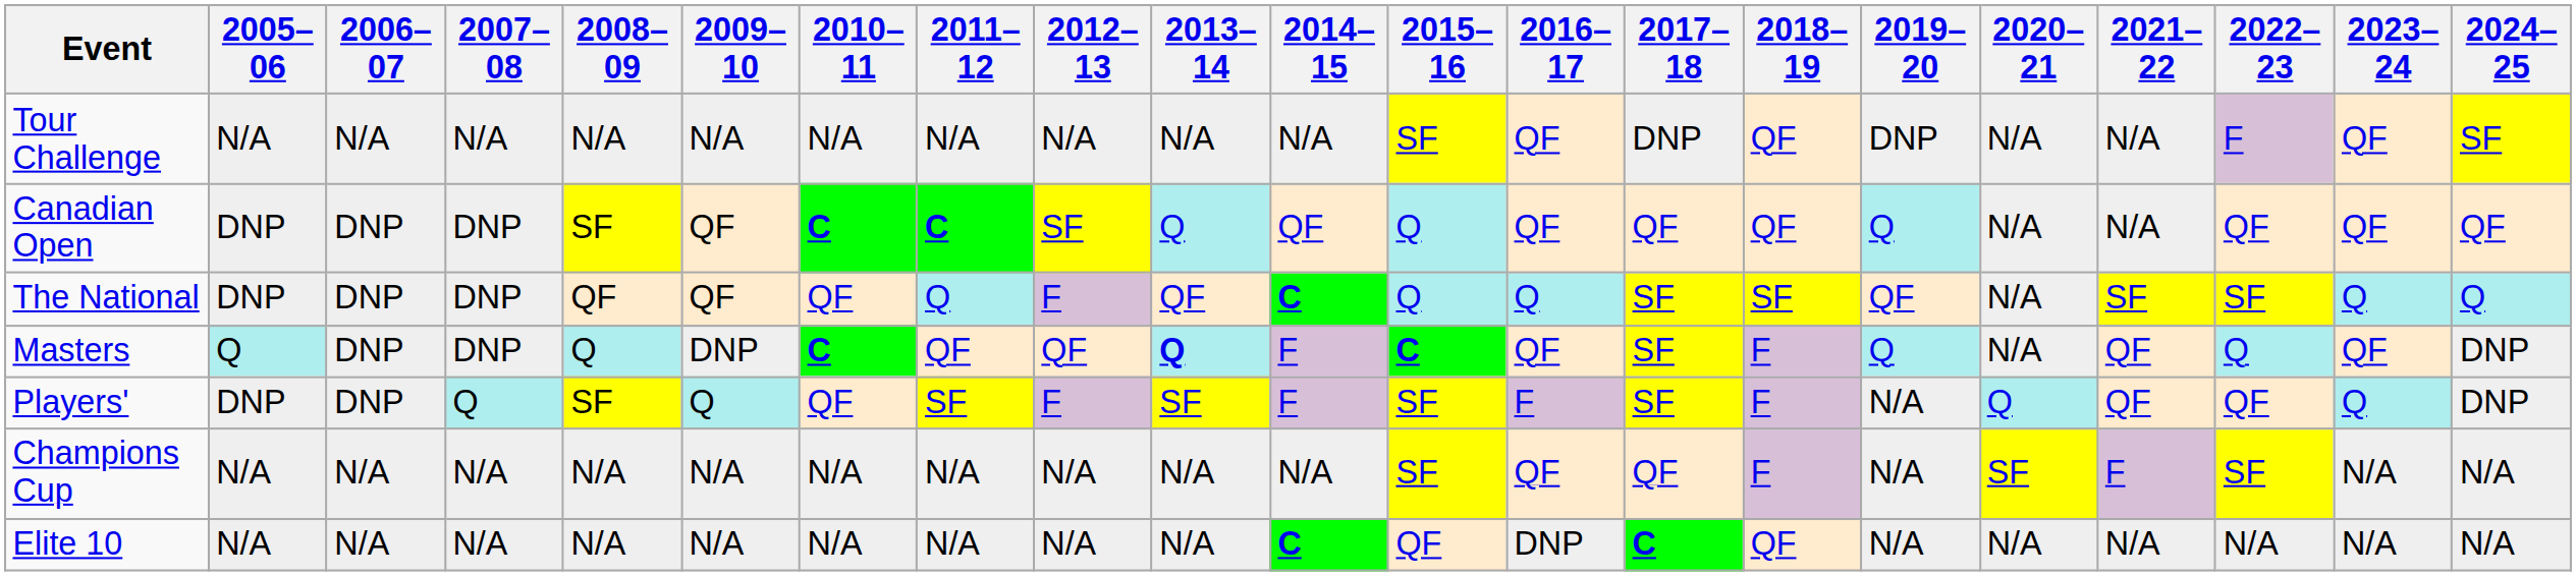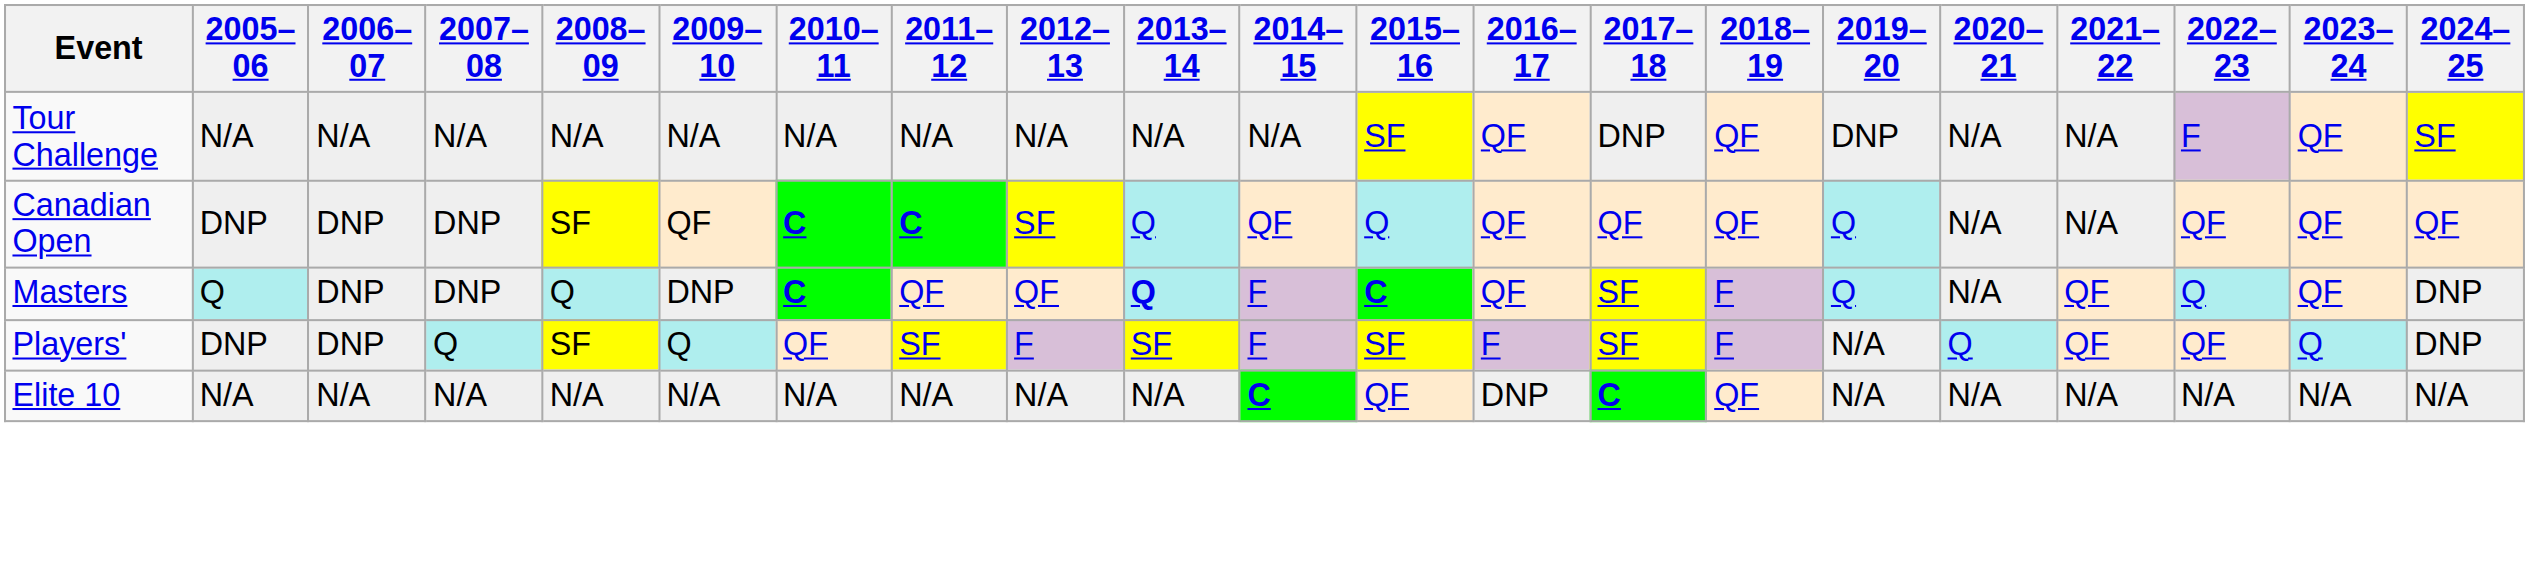 <table class="wikitable" border="1">
 <tr>
 <th>Event</th>
 <th><a href='#'>2005–06</a></th>
 <th><a href='#'>2006–07</a></th>
 <th><a href='#'>2007–08</a></th>
 <th><a href='#'>2008–09</a></th>
 <th><a href='#'>2009–10</a></th>
 <th><a href='#'>2010–11</a></th>
 <th><a href='#'>2011–12</a></th>
 <th><a href='#'>2012–13</a></th>
 <th><a href='#'>2013–14</a></th>
 <th><a href='#'>2014–15</a></th>
 <th><a href='#'>2015–16</a></th>
 <th><a href='#'>2016–17</a></th>
 <th><a href='#'>2017–18</a></th>
 <th><a href='#'>2018–19</a></th>
 <th><a href='#'>2019–20</a></th>
 <th><a href='#'>2020–21</a></th>
 <th><a href='#'>2021–22</a></th>
 <th><a href='#'>2022–23</a></th>
 <th><a href='#'>2023–24</a></th>
 <th><a href='#'>2024–25</a></th>
 </tr>
 <tr>
 <td><a href='#'>Tour Challenge</a></td>
 <td style="background:#EFEFEF;">N/A</td>
 <td style="background:#EFEFEF;">N/A</td>
 <td style="background:#EFEFEF;">N/A</td>
 <td style="background:#EFEFEF;">N/A</td>
 <td style="background:#EFEFEF;">N/A</td>
 <td style="background:#EFEFEF;">N/A</td>
 <td style="background:#EFEFEF;">N/A</td>
 <td style="background:#EFEFEF;">N/A</td>
 <td style="background:#EFEFEF;">N/A</td>
 <td style="background:#EFEFEF;">N/A</td>
 <td style="background:yellow;"><a href='#'>SF</a></td>
 <td style="background:#ffebcd;"><a href='#'>QF</a></td>
 <td style="background:#EFEFEF;">DNP</td>
 <td style="background:#ffebcd;"><a href='#'>QF</a></td>
 <td style="background:#EFEFEF;">DNP</td>
 <td style="background:#EFEFEF;">N/A</td>
 <td style="background:#EFEFEF;">N/A</td>
 <td style="background:thistle;"><a href='#'>F</a></td>
 <td style="background:#ffebcd;"><a href='#'>QF</a></td>
 <td style="background:yellow;"><a href='#'>SF</a></td>
 </tr>
 <tr>
 <td><a href='#'>Canadian Open</a></td>
 <td style="background:#EFEFEF;">DNP</td>
 <td style="background:#EFEFEF;">DNP</td>
 <td style="background:#EFEFEF;">DNP</td>
 <td style="background:yellow;">SF</td>
 <td style="background:#ffebcd;">QF</td>
 <td style="background:#00ff00;"><strong><a href='#'>C</a></strong></td>
 <td style="background:#00ff00;"><strong><a href='#'>C</a></strong></td>
 <td style="background:yellow;"><a href='#'>SF</a></td>
 <td style="background:#afeeee;"><a href='#'>Q</a></td>
 <td style="background:#ffebcd;"><a href='#'>QF</a></td>
 <td style="background:#afeeee;"><a href='#'>Q</a></td>
 <td style="background:#ffebcd;"><a href='#'>QF</a></td>
 <td style="background:#ffebcd;"><a href='#'>QF</a></td>
 <td style="background:#ffebcd;"><a href='#'>QF</a></td>
 <td style="background:#afeeee;"><a href='#'>Q</a></td>
 <td style="background:#EFEFEF;">N/A</td>
 <td style="background:#EFEFEF;">N/A</td>
 <td style="background:#ffebcd;"><a href='#'>QF</a></td>
 <td style="background:#ffebcd;"><a href='#'>QF</a></td>
 <td style="background:#ffebcd;"><a href='#'>QF</a></td>
 </tr>
 <tr>
-<td><a href='#'>The National</a></td>
-<td style="background:#EFEFEF;">DNP</td>
-<td style="background:#EFEFEF;">DNP</td>
-<td style="background:#EFEFEF;">DNP</td>
-<td style="background:#ffebcd;">QF</td>
-<td style="background:#ffebcd;">QF</td>
-<td style="background:#ffebcd;"><a href='#'>QF</a></td>
-<td style="background:#afeeee;"><a href='#'>Q</a></td>
-<td style="background:thistle;"><a href='#'>F</a></td>
-<td style="background:#ffebcd;"><a href='#'>QF</a></td>
-<td style="background:#00ff00;"><strong><a href='#'>C</a></strong></td>
-<td style="background:#afeeee;"><a href='#'>Q</a></td>
-<td style="background:#afeeee;"><a href='#'>Q</a></td>
-<td style="background:yellow;"><a href='#'>SF</a></td>
-<td style="background:yellow;"><a href='#'>SF</a></td>
-<td style="background:#ffebcd;"><a href='#'>QF</a></td>
-<td style="background:#EFEFEF;">N/A</td>
-<td style="background:yellow;"><a href='#'>SF</a></td>
-<td style="background:yellow;"><a href='#'>SF</a></td>
-<td style="background:#afeeee;"><a href='#'>Q</a></td>
-<td style="background:#afeeee;"><a href='#'>Q</a></td>
-</tr>
-<tr>
 <td><a href='#'>Masters</a></td>
 <td style="background:#afeeee;">Q</td>
 <td style="background:#EFEFEF;">DNP</td>
 <td style="background:#EFEFEF;">DNP</td>
 <td style="background:#afeeee;">Q</td>
 <td style="background:#EFEFEF;">DNP</td>
 <td style="background:#00ff00;"><strong><a href='#'>C</a></strong></td>
 <td style="background:#ffebcd;"><a href='#'>QF</a></td>
 <td style="background:#ffebcd;"><a href='#'>QF</a></td>
 <td style="background:#afeeee;"><strong><a href='#'>Q</a></strong></td>
 <td style="background:thistle;"><a href='#'>F</a></td>
 <td style="background:#00ff00;"><strong><a href='#'>C</a></strong></td>
 <td style="background:#ffebcd;"><a href='#'>QF</a></td>
 <td style="background:yellow;"><a href='#'>SF</a></td>
 <td style="background:#D8BFD8;"><a href='#'>F</a></td>
 <td style="background:#afeeee;"><a href='#'>Q</a></td>
 <td style="background:#EFEFEF;">N/A</td>
 <td style="background:#ffebcd;"><a href='#'>QF</a></td>
 <td style="background:#afeeee;"><a href='#'>Q</a></td>
 <td style="background:#ffebcd;"><a href='#'>QF</a></td>
 <td style="background:#EFEFEF;">DNP</td>
 </tr>
 <tr>
 <td><a href='#'>Players'</a></td>
 <td style="background:#EFEFEF;">DNP</td>
 <td style="background:#EFEFEF;">DNP</td>
 <td style="background:#afeeee;">Q</td>
 <td style="background:yellow;">SF</td>
 <td style="background:#afeeee;">Q</td>
 <td style="background:#ffebcd;"><a href='#'>QF</a></td>
 <td style="background:yellow;"><a href='#'>SF</a></td>
 <td style="background:thistle;"><a href='#'>F</a></td>
 <td style="background:yellow;"><a href='#'>SF</a></td>
 <td style="background:thistle;"><a href='#'>F</a></td>
 <td style="background:yellow;"><a href='#'>SF</a></td>
 <td style="background:thistle;"><a href='#'>F</a></td>
 <td style="background:yellow;"><a href='#'>SF</a></td>
 <td style="background:#D8BFD8;"><a href='#'>F</a></td>
 <td style="background:#EFEFEF;">N/A</td>
 <td style="background:#afeeee;"><a href='#'>Q</a></td>
 <td style="background:#ffebcd;"><a href='#'>QF</a></td>
 <td style="background:#ffebcd;"><a href='#'>QF</a></td>
 <td style="background:#afeeee;"><a href='#'>Q</a></td>
 <td style="background:#EFEFEF;">DNP</td>
 </tr>
 <tr>
-<td><a href='#'>Champions Cup</a></td>
-<td style="background:#EFEFEF;">N/A</td>
-<td style="background:#EFEFEF;">N/A</td>
-<td style="background:#EFEFEF;">N/A</td>
-<td style="background:#EFEFEF;">N/A</td>
-<td style="background:#EFEFEF;">N/A</td>
-<td style="background:#EFEFEF;">N/A</td>
-<td style="background:#EFEFEF;">N/A</td>
-<td style="background:#EFEFEF;">N/A</td>
-<td style="background:#EFEFEF;">N/A</td>
-<td style="background:#EFEFEF;">N/A</td>
-<td style="background:yellow;"><a href='#'>SF</a></td>
-<td style="background:#ffebcd;"><a href='#'>QF</a></td>
-<td style="background:#ffebcd;"><a href='#'>QF</a></td>
-<td style="background:#D8BFD8;"><a href='#'>F</a></td>
-<td style="background:#EFEFEF;">N/A</td>
-<td style="background:yellow;"><a href='#'>SF</a></td>
-<td style="background:#D8BFD8;"><a href='#'>F</a></td>
-<td style="background:yellow;"><a href='#'>SF</a></td>
-<td style="background:#EFEFEF;">N/A</td>
-<td style="background:#EFEFEF;">N/A</td>
-</tr>
-<tr>
 <td><a href='#'>Elite 10</a></td>
 <td style="background:#EFEFEF;">N/A</td>
 <td style="background:#EFEFEF;">N/A</td>
 <td style="background:#EFEFEF;">N/A</td>
 <td style="background:#EFEFEF;">N/A</td>
 <td style="background:#EFEFEF;">N/A</td>
 <td style="background:#EFEFEF;">N/A</td>
 <td style="background:#EFEFEF;">N/A</td>
 <td style="background:#EFEFEF;">N/A</td>
 <td style="background:#EFEFEF;">N/A</td>
 <td style="background:#00ff00;"><strong><a href='#'>C</a></strong></td>
 <td style="background:#ffebcd;"><a href='#'>QF</a></td>
 <td style="background:#EFEFEF;">DNP</td>
 <td style="background:#00ff00;"><strong><a href='#'>C</a></strong></td>
 <td style="background:#ffebcd;"><a href='#'>QF</a></td>
 <td style="background:#EFEFEF;">N/A</td>
 <td style="background:#EFEFEF;">N/A</td>
 <td style="background:#EFEFEF;">N/A</td>
 <td style="background:#EFEFEF;">N/A</td>
 <td style="background:#EFEFEF;">N/A</td>
 <td style="background:#EFEFEF;">N/A</td>
 </tr>
 </table>
